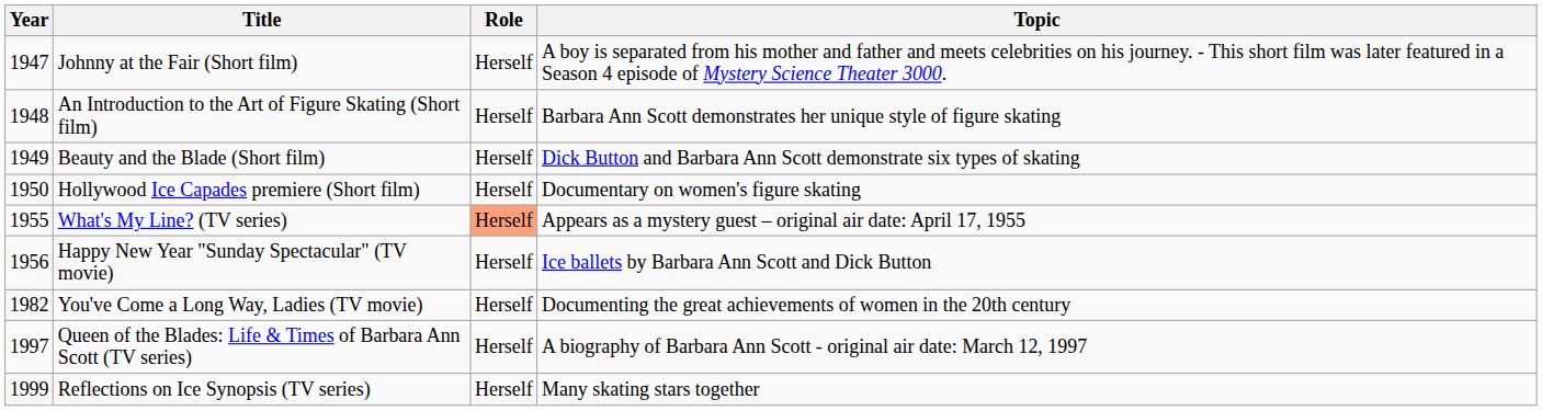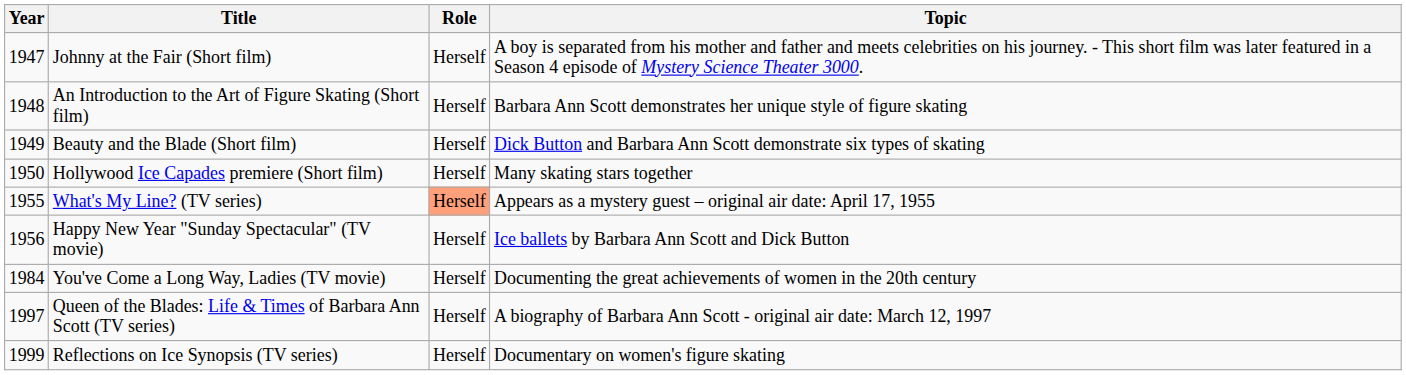 <table class="wikitable">
 <tr>
 <th>Year</th>
 <th>Title</th>
 <th>Role</th>
 <th>Topic</th>
 </tr>
 <tr>
 <td>1947</td>
 <td>Johnny at the Fair  (Short film)</td>
 <td>Herself</td>
 <td>A boy is separated from his mother and father and meets celebrities on his journey. - This short film was later featured in a Season 4 episode of <em><a href='#'>Mystery Science Theater 3000</a></em>.</td>
 </tr>
 <tr>
 <td>1948</td>
 <td>An Introduction to the Art of Figure Skating (Short film)</td>
 <td>Herself</td>
 <td>Barbara Ann Scott demonstrates her unique style of figure skating</td>
 </tr>
 <tr>
 <td>1949</td>
 <td>Beauty and the Blade (Short film)</td>
 <td>Herself</td>
 <td><a href='#'>Dick Button</a> and Barbara Ann Scott demonstrate  six types of skating</td>
 </tr>
 <tr>
 <td>1950</td>
 <td>Hollywood <a href='#'>Ice Capades</a>  premiere  (Short film)</td>
 <td>Herself</td>
-<td>Documentary on women's figure skating</td>
+<td>Many skating stars together</td>
 </tr>
 <tr>
 <td>1955</td>
 <td><a href='#'>What's My Line?</a> (TV series)</td>
 <td style="background: lightsalmon;">Herself</td>
 <td>Appears as a mystery guest – original air date: April 17, 1955</td>
 </tr>
 <tr>
 <td>1956</td>
 <td>Happy New Year "Sunday Spectacular" (TV movie)</td>
 <td>Herself</td>
 <td><a href='#'>Ice ballets</a> by  Barbara Ann Scott and Dick Button</td>
 </tr>
 <tr>
-<td>1982</td>
+<td>1984</td>
 <td>You've Come a Long Way, Ladies (TV movie)</td>
 <td>Herself</td>
 <td>Documenting the great achievements of women in the 20th century</td>
 </tr>
 <tr>
 <td>1997</td>
 <td>Queen of the Blades: <a href='#'>Life & Times</a> of Barbara Ann Scott (TV series)</td>
 <td>Herself</td>
 <td>A biography of Barbara Ann Scott - original air date:  March 12, 1997</td>
 </tr>
 <tr>
 <td>1999</td>
 <td>Reflections on Ice Synopsis (TV series)</td>
 <td>Herself</td>
-<td>Many skating stars together</td>
+<td>Documentary on women's figure skating</td>
 </tr>
 </table>
